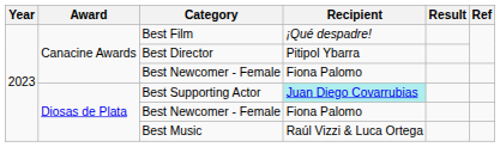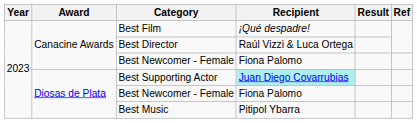 <table class="wikitable">
 <tr>
 <th>Year</th>
 <th>Award</th>
 <th>Category</th>
 <th>Recipient</th>
 <th>Result</th>
 <th>Ref</th>
 </tr>
 <tr>
 <td rowspan="6">2023</td>
 <td rowspan="3">Canacine Awards</td>
 <td>Best Film</td>
 <td><em>¡Qué despadre!</em></td>
 <td></td>
 <td rowspan="2"></td>
 </tr>
 <tr>
 <td>Best Director</td>
-<td>Pitipol Ybarra</td>
+<td>Raúl Vizzi & Luca Ortega</td>
 <td></td>
 </tr>
 <tr>
 <td>Best Newcomer - Female</td>
 <td>Fiona Palomo</td>
 <td></td>
 <td></td>
 </tr>
 <tr>
 <td rowspan="3"><a href='#'>Diosas de Plata</a></td>
 <td>Best Supporting Actor</td>
 <td style="background: paleturquoise;"><a href='#'>Juan Diego Covarrubias</a></td>
 <td></td>
 <td></td>
 </tr>
 <tr>
 <td>Best Newcomer - Female</td>
 <td>Fiona Palomo</td>
 <td></td>
 <td></td>
 </tr>
 <tr>
 <td>Best Music</td>
-<td>Raúl Vizzi & Luca Ortega</td>
+<td>Pitipol Ybarra</td>
 <td></td>
 <td></td>
 </tr>
 </table>
